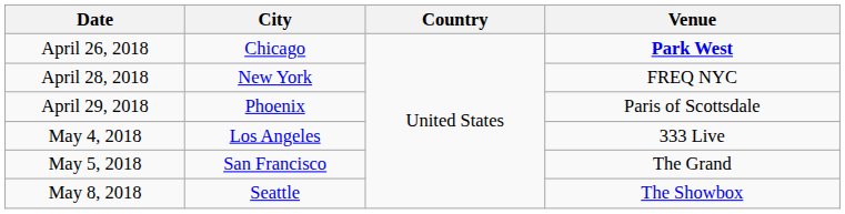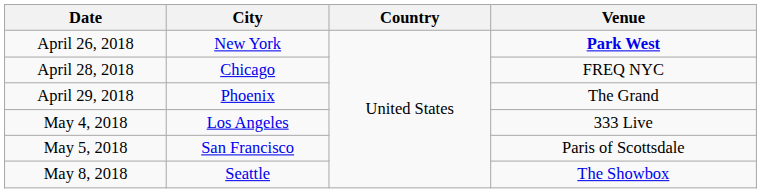 <table class="wikitable plainrowheaders" style="text-align:center;">
 <tr>
 <th style="width:150px;">Date</th>
 <th style="width:150px;">City</th>
 <th style="width:150px;">Country</th>
 <th style="width:250px;">Venue</th>
 </tr>
 <tr>
 <td>April 26, 2018</td>
-<td><a href='#'>Chicago</a></td>
+<td><a href='#'>New York</a></td>
 <td rowspan="6">United States</td>
 <td><strong><a href='#'>Park West</a></strong></td>
 </tr>
 <tr>
 <td>April 28, 2018</td>
-<td><a href='#'>New York</a></td>
+<td><a href='#'>Chicago</a></td>
 <td>FREQ NYC</td>
 </tr>
 <tr>
 <td>April 29, 2018</td>
 <td><a href='#'>Phoenix</a></td>
-<td>Paris of Scottsdale</td>
+<td>The Grand</td>
 </tr>
 <tr>
 <td>May 4, 2018</td>
 <td><a href='#'>Los Angeles</a></td>
 <td>333 Live</td>
 </tr>
 <tr>
 <td>May 5, 2018</td>
 <td><a href='#'>San Francisco</a></td>
-<td>The Grand</td>
+<td>Paris of Scottsdale</td>
 </tr>
 <tr>
 <td>May 8, 2018</td>
 <td><a href='#'>Seattle</a></td>
 <td><a href='#'>The Showbox</a></td>
 </tr>
 </table>
